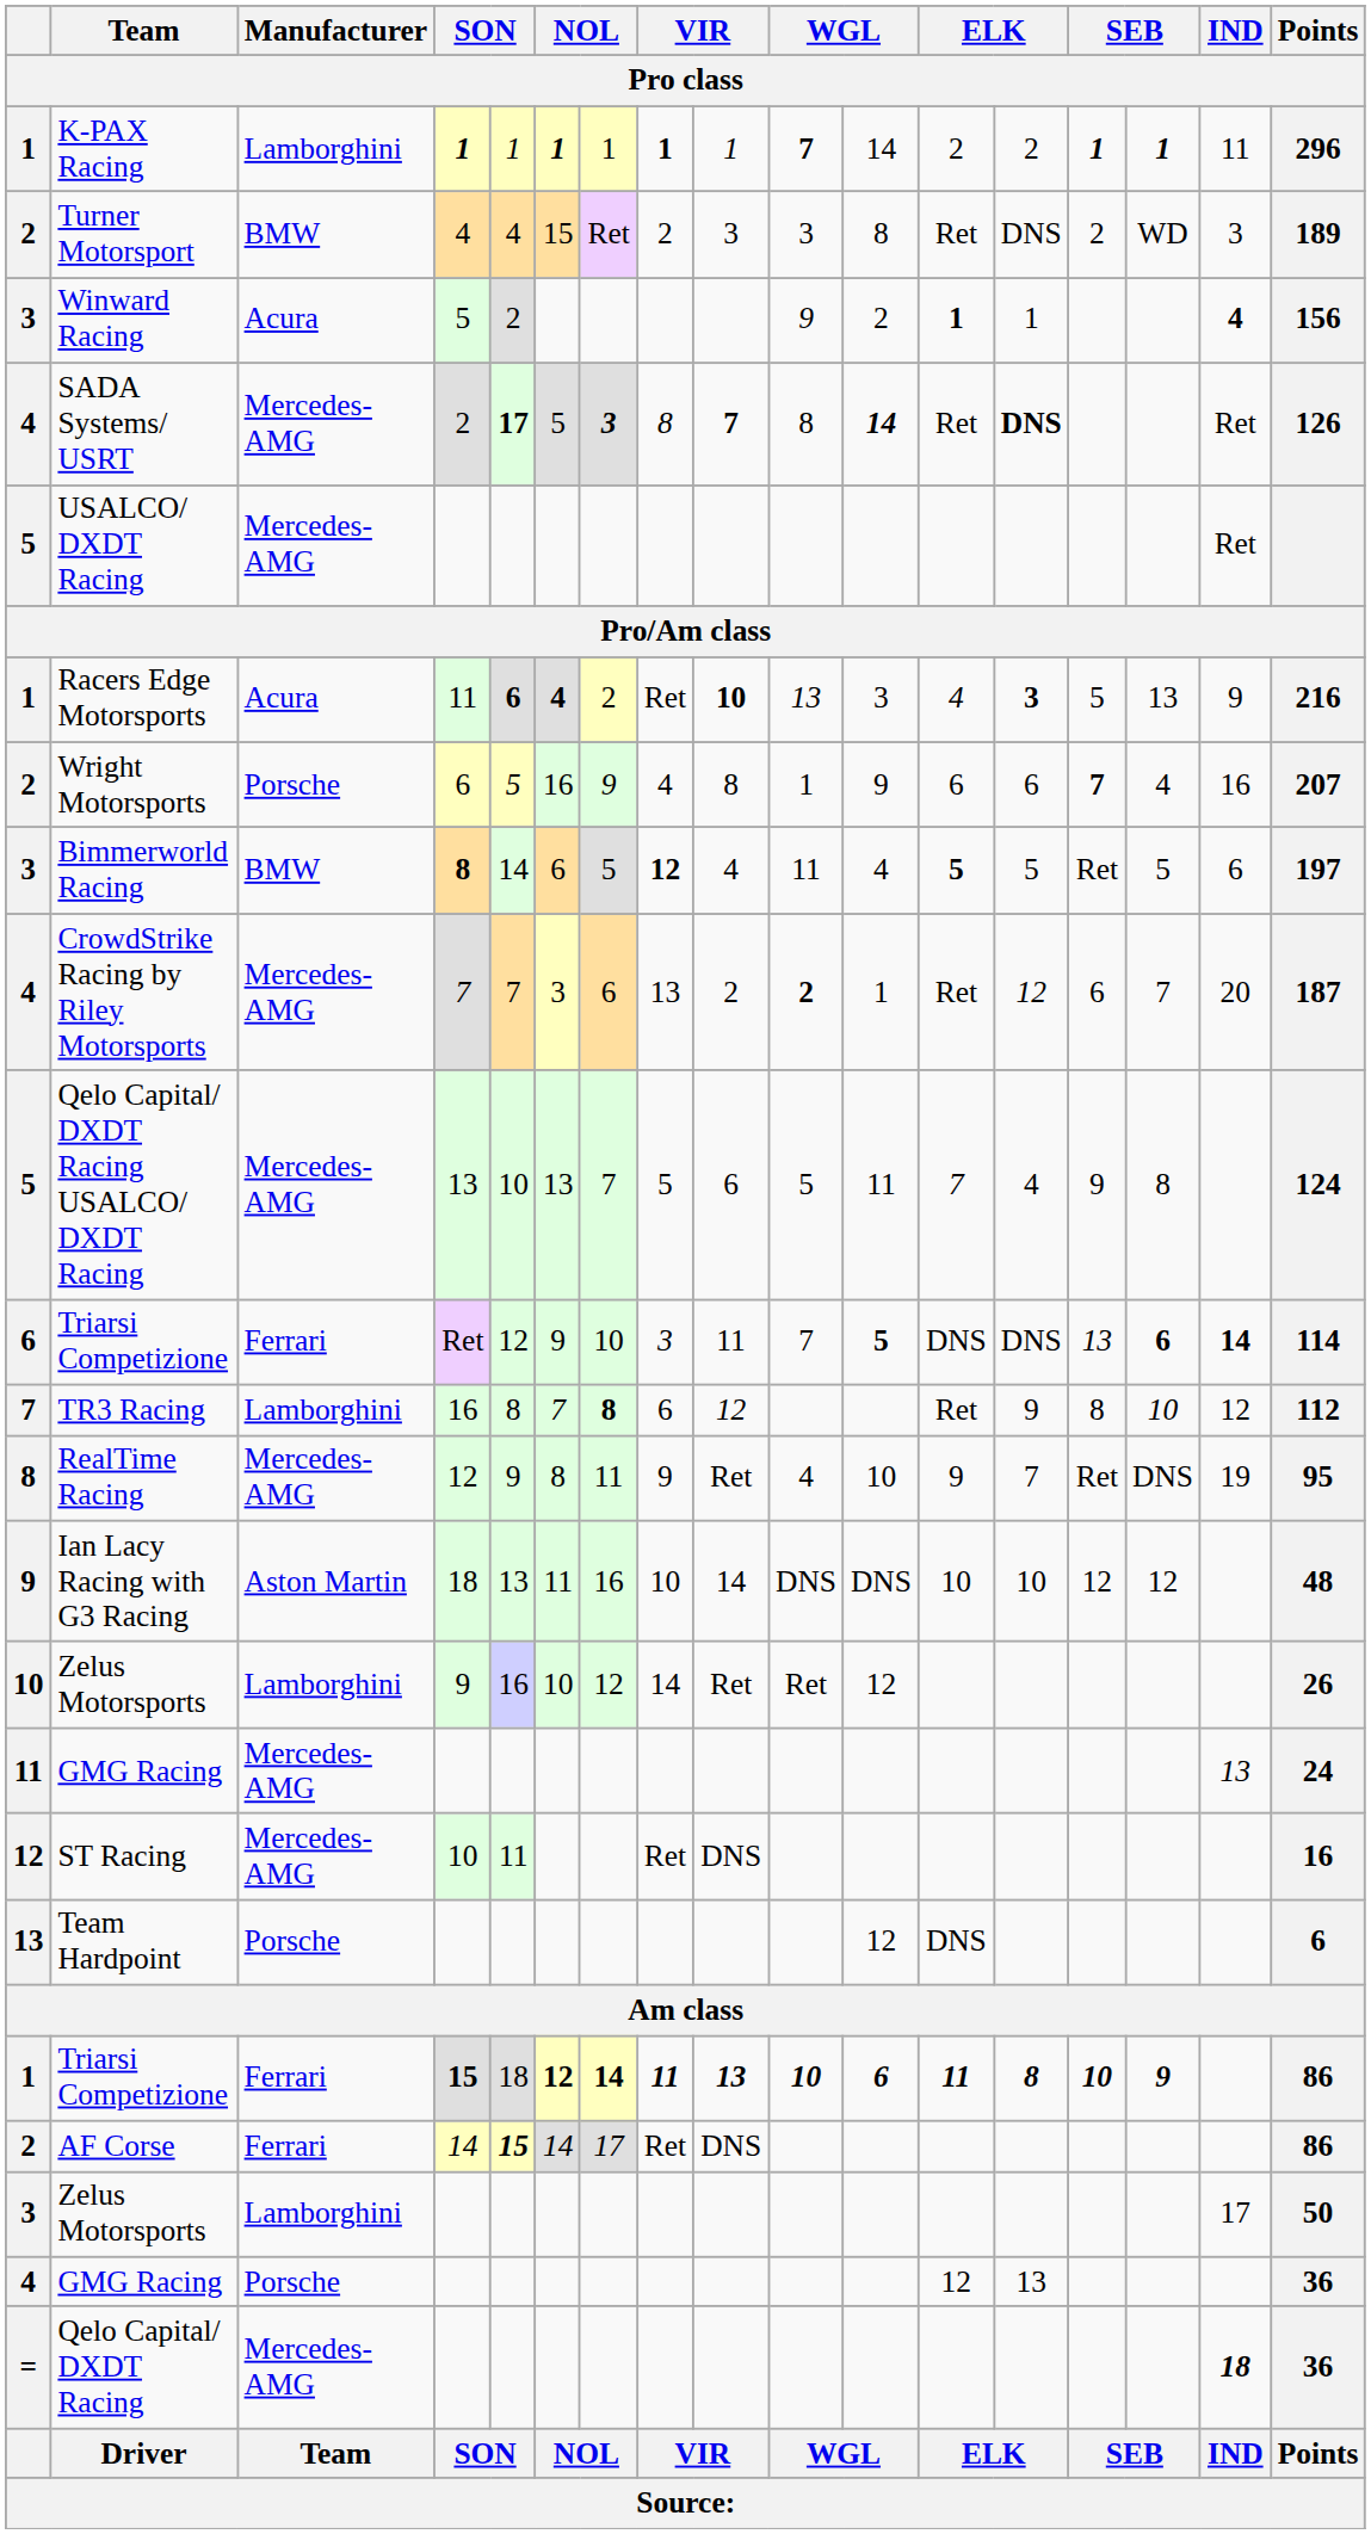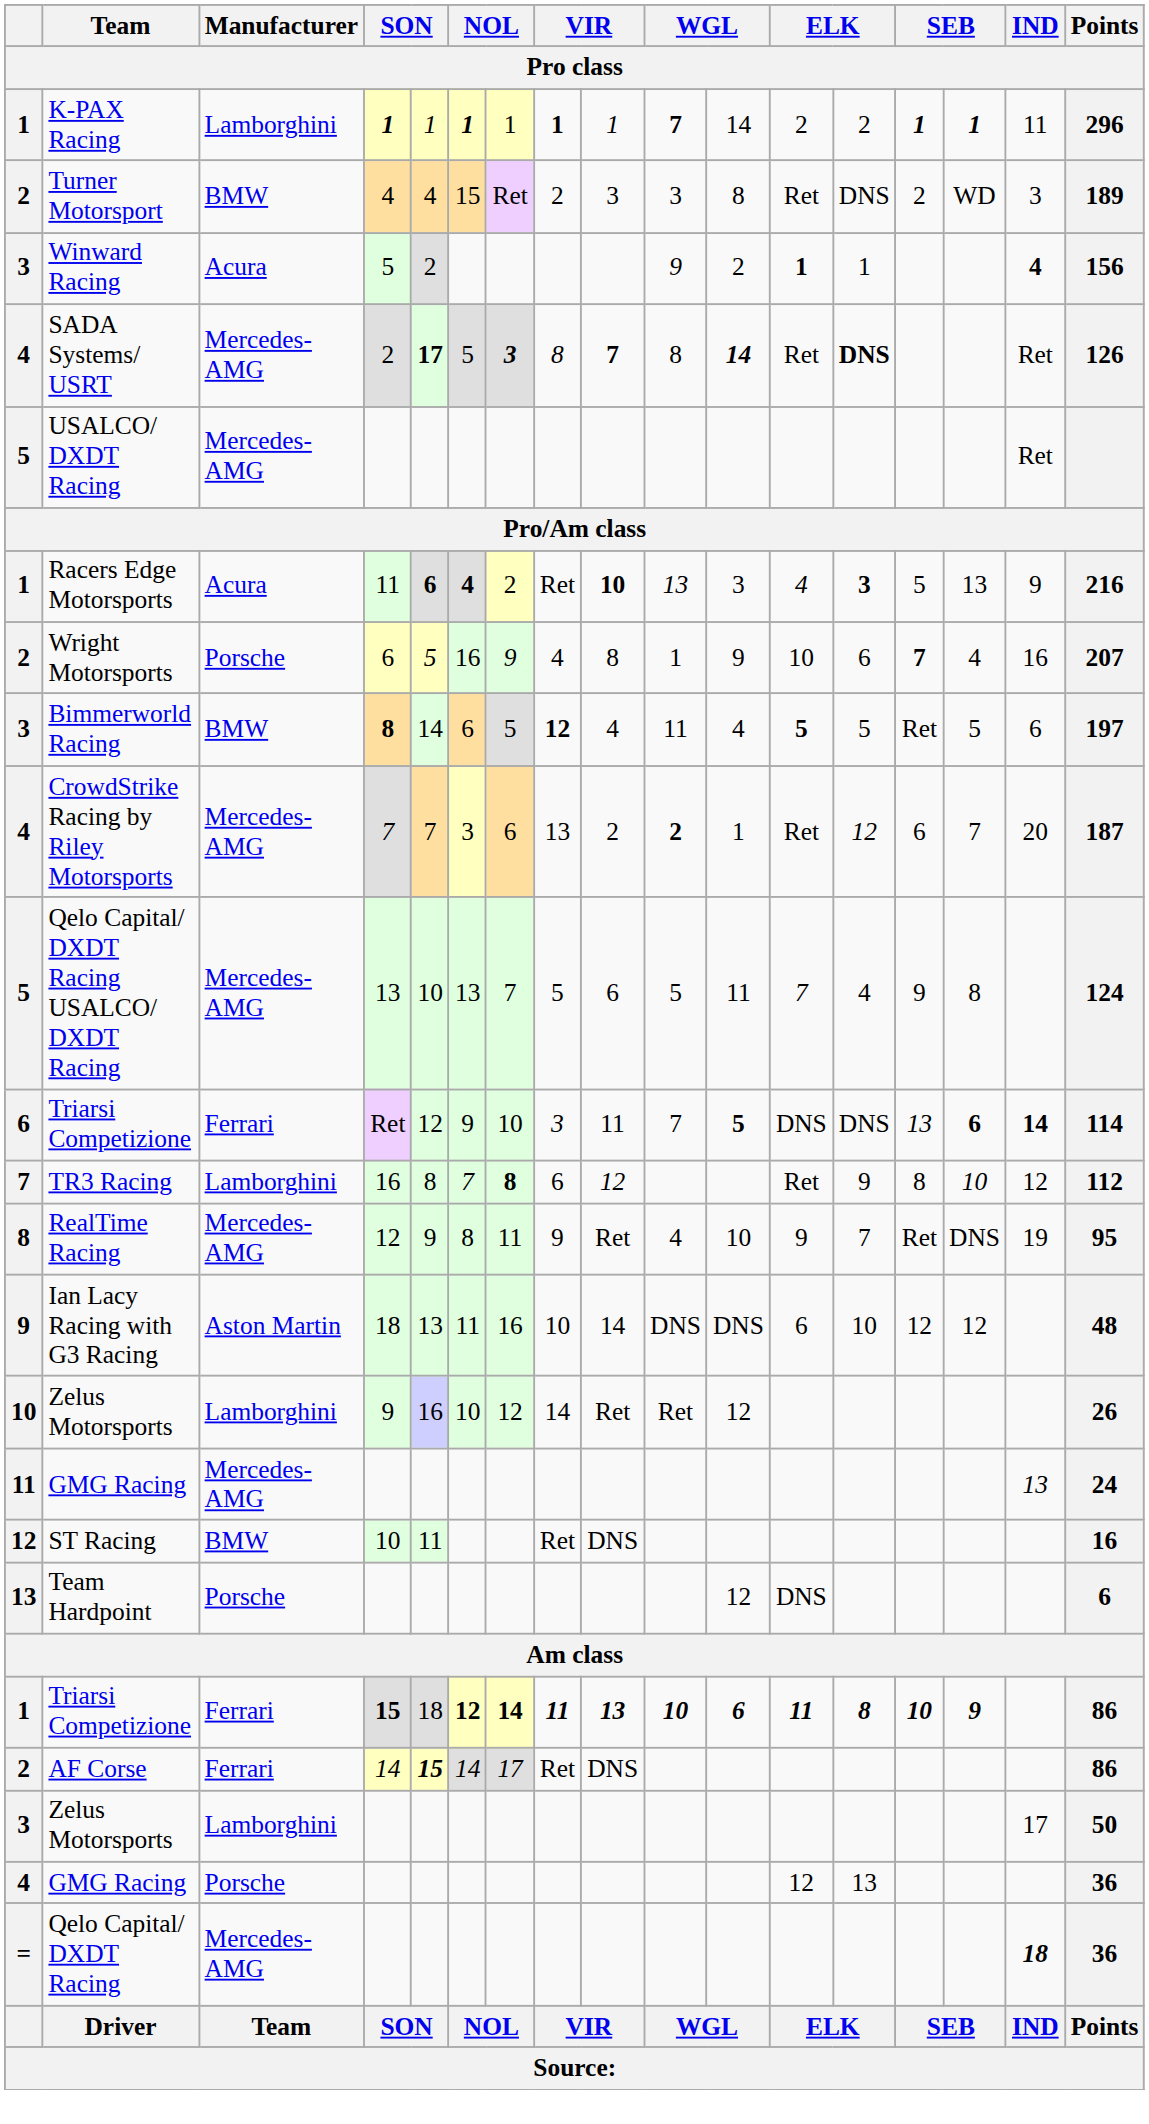 <table class="wikitable" style="font-size: 85%; text-align:center;">
 <tr>
 <th></th>
 <th>Team</th>
 <th>Manufacturer</th>
 <th colspan=2><a href='#'>SON</a></th>
 <th colspan=2><a href='#'>NOL</a></th>
 <th colspan=2><a href='#'>VIR</a></th>
 <th colspan=2><a href='#'>WGL</a></th>
 <th colspan=2><a href='#'>ELK</a></th>
 <th colspan=2><a href='#'>SEB</a></th>
 <th><a href='#'>IND</a></th>
 <th>Points</th>
 </tr>
 <tr>
 <th colspan=17>Pro class</th>
 </tr>
 <tr>
 <th>1</th>
 <td align=left> <a href='#'>K-PAX Racing</a></td>
 <td align=left> <a href='#'>Lamborghini</a></td>
 <td style="background:#FFFFBF;"><strong><em>1</em></strong></td>
 <td style="background:#FFFFBF;"><em>1</em></td>
 <td style="background:#FFFFBF;"><strong><em>1</em></strong></td>
 <td style="background:#FFFFBF;">1</td>
 <td><strong>1</strong></td>
 <td><em>1</em></td>
 <td><strong>7</strong></td>
 <td>14</td>
 <td>2</td>
 <td>2</td>
 <td><strong><em>1</em></strong></td>
 <td><strong><em>1</em></strong></td>
 <td>11</td>
 <th>296</th>
 </tr>
 <tr>
 <th>2</th>
 <td align="left"> <a href='#'>Turner Motorsport</a></td>
 <td align="left"> <a href='#'>BMW</a></td>
 <td style="background:#FFDF9F;">4</td>
 <td style="background:#FFDF9F;">4</td>
 <td style="background:#FFDF9F;">15</td>
 <td style="background:#EFCFFF;">Ret</td>
 <td>2</td>
 <td>3</td>
 <td>3</td>
 <td>8</td>
 <td>Ret</td>
 <td>DNS</td>
 <td>2</td>
 <td>WD</td>
 <td>3</td>
 <th>189</th>
 </tr>
 <tr>
 <th>3</th>
 <td align="left"> <a href='#'>Winward Racing</a></td>
 <td align="left"> <a href='#'>Acura</a></td>
 <td style="background:#DFFFDF;">5</td>
 <td style="background:#DFDFDF;">2</td>
 <td></td>
 <td></td>
 <td></td>
 <td></td>
 <td><em>9</em></td>
 <td>2</td>
 <td><strong>1</strong></td>
 <td>1</td>
 <td></td>
 <td></td>
 <td><strong>4</strong></td>
 <th>156</th>
 </tr>
 <tr>
 <th>4</th>
 <td align="left"> SADA Systems/ <a href='#'>USRT</a></td>
 <td align="left"> <a href='#'>Mercedes-AMG</a></td>
 <td style="background:#DFDFDF;">2</td>
 <td style="background:#DFFFDF;"><strong>17</strong></td>
 <td style="background:#DFDFDF;">5</td>
 <td style="background:#DFDFDF;"><strong><em>3</em></strong></td>
 <td><em>8</em></td>
 <td><strong>7</strong></td>
 <td>8</td>
 <td><strong><em>14</em></strong></td>
 <td>Ret</td>
 <td><strong>DNS</strong></td>
 <td></td>
 <td></td>
 <td>Ret</td>
 <th>126</th>
 </tr>
 <tr>
 <th>5</th>
 <td align=left> USALCO/ <a href='#'>DXDT Racing</a></td>
 <td align=left> <a href='#'>Mercedes-AMG</a></td>
 <td></td>
 <td></td>
 <td></td>
 <td></td>
 <td></td>
 <td></td>
 <td></td>
 <td></td>
 <td></td>
 <td></td>
 <td></td>
 <td></td>
 <td>Ret</td>
 <th></th>
 </tr>
 <tr>
 <th colspan="17">Pro/Am class</th>
 </tr>
 <tr>
 <th>1</th>
 <td align=left> Racers Edge Motorsports</td>
 <td align=left> <a href='#'>Acura</a></td>
 <td style="background:#DFFFDF;">11</td>
 <td style="background:#DFDFDF;"><strong>6</strong></td>
 <td style="background:#DFDFDF;"><strong>4</strong></td>
 <td style="background:#FFFFBF;">2</td>
 <td>Ret</td>
 <td><strong>10</strong></td>
 <td><em>13</em></td>
 <td>3</td>
 <td><em>4</em></td>
 <td><strong>3</strong></td>
 <td>5</td>
 <td>13</td>
 <td>9</td>
 <th>216</th>
 </tr>
 <tr>
 <th>2</th>
 <td align=left> Wright Motorsports</td>
 <td align=left> <a href='#'>Porsche</a></td>
 <td style="background:#FFFFBF;">6</td>
 <td style="background:#FFFFBF;"><em>5</em></td>
 <td style="background:#DFFFDF;">16</td>
 <td style="background:#DFFFDF;"><em>9</em></td>
 <td>4</td>
 <td>8</td>
 <td>1</td>
 <td>9</td>
-<td>6</td>
+<td>10</td>
 <td>6</td>
 <td><strong>7</strong></td>
 <td>4</td>
 <td>16</td>
 <th>207</th>
 </tr>
 <tr>
 <th>3</th>
 <td align=left> <a href='#'>Bimmerworld Racing</a></td>
 <td align=left> <a href='#'>BMW</a></td>
 <td style="background:#FFDF9F;"><strong>8</strong></td>
 <td style="background:#DFFFDF;">14</td>
 <td style="background:#FFDF9F;">6</td>
 <td style="background:#DFDFDF;">5</td>
 <td><strong>12</strong></td>
 <td>4</td>
 <td>11</td>
 <td>4</td>
 <td><strong>5</strong></td>
 <td>5</td>
 <td>Ret</td>
 <td>5</td>
 <td>6</td>
 <th>197</th>
 </tr>
 <tr>
 <th>4</th>
 <td align="left"> <a href='#'>CrowdStrike</a> Racing by <a href='#'>Riley Motorsports</a></td>
 <td align="left"> <a href='#'>Mercedes-AMG</a></td>
 <td style="background:#DFDFDF;"><em>7</em></td>
 <td style="background:#FFDF9F;">7</td>
 <td style="background:#FFFFBF;">3</td>
 <td style="background:#FFDF9F;">6</td>
 <td>13</td>
 <td>2</td>
 <td><strong>2</strong></td>
 <td>1</td>
 <td>Ret</td>
 <td><em>12</em></td>
 <td>6</td>
 <td>7</td>
 <td>20</td>
 <th>187</th>
 </tr>
 <tr>
 <th>5</th>
 <td align="left"> Qelo Capital/ <a href='#'>DXDT Racing</a><br> USALCO/ <a href='#'>DXDT Racing</a></td>
 <td align="left"> <a href='#'>Mercedes-AMG</a></td>
 <td style="background:#DFFFDF;">13</td>
 <td style="background:#DFFFDF;">10</td>
 <td style="background:#DFFFDF;">13</td>
 <td style="background:#DFFFDF;">7</td>
 <td>5</td>
 <td>6</td>
 <td>5</td>
 <td>11</td>
 <td><em>7</em></td>
 <td>4</td>
 <td>9</td>
 <td>8</td>
 <td></td>
 <th>124</th>
 </tr>
 <tr>
 <th>6</th>
 <td align="left"> <a href='#'>Triarsi Competizione</a></td>
 <td align="left"> <a href='#'>Ferrari</a></td>
 <td style="background:#EFCFFF;">Ret</td>
 <td style="background:#DFFFDF;">12</td>
 <td style="background:#DFFFDF;">9</td>
 <td style="background:#DFFFDF;">10</td>
 <td><em>3</em></td>
 <td>11</td>
 <td>7</td>
 <td><strong>5</strong></td>
 <td>DNS</td>
 <td>DNS</td>
 <td><em>13</em></td>
 <td><strong>6</strong></td>
 <td><strong>14</strong></td>
 <th>114</th>
 </tr>
 <tr>
 <th>7</th>
 <td align="left"> <a href='#'>TR3 Racing</a></td>
 <td align="left"> <a href='#'>Lamborghini</a></td>
 <td style="background:#DFFFDF;">16</td>
 <td style="background:#DFFFDF;">8</td>
 <td style="background:#DFFFDF;"><em>7</em></td>
 <td style="background:#DFFFDF;"><strong>8</strong></td>
 <td>6</td>
 <td><em>12</em></td>
 <td></td>
 <td></td>
 <td>Ret</td>
 <td>9</td>
 <td>8</td>
 <td><em>10</em></td>
 <td>12</td>
 <th>112</th>
 </tr>
 <tr>
 <th>8</th>
 <td align="left"> <a href='#'>RealTime Racing</a></td>
 <td align="left"> <a href='#'>Mercedes-AMG</a></td>
 <td style="background:#DFFFDF;">12</td>
 <td style="background:#DFFFDF;">9</td>
 <td style="background:#DFFFDF;">8</td>
 <td style="background:#DFFFDF;">11</td>
 <td>9</td>
 <td>Ret</td>
 <td>4</td>
 <td>10</td>
 <td>9</td>
 <td>7</td>
 <td>Ret</td>
 <td>DNS</td>
 <td>19</td>
 <th>95</th>
 </tr>
 <tr>
 <th>9</th>
 <td align="left"> Ian Lacy Racing with G3 Racing</td>
 <td align="left"> <a href='#'>Aston Martin</a></td>
 <td style="background:#DFFFDF;">18</td>
 <td style="background:#DFFFDF;">13</td>
 <td style="background:#DFFFDF;">11</td>
 <td style="background:#DFFFDF;">16</td>
 <td>10</td>
 <td>14</td>
 <td>DNS</td>
 <td>DNS</td>
-<td>10</td>
+<td>6</td>
 <td>10</td>
 <td>12</td>
 <td>12</td>
 <td></td>
 <th>48</th>
 </tr>
 <tr>
 <th>10</th>
 <td align="left"> Zelus Motorsports</td>
 <td align="left"> <a href='#'>Lamborghini</a></td>
 <td style="background:#DFFFDF;">9</td>
 <td style="background:#CFCFFF;">16</td>
 <td style="background:#DFFFDF;">10</td>
 <td style="background:#DFFFDF;">12</td>
 <td>14</td>
 <td>Ret</td>
 <td>Ret</td>
 <td>12</td>
 <td></td>
 <td></td>
 <td></td>
 <td></td>
 <td></td>
 <th>26</th>
 </tr>
 <tr>
 <th>11</th>
 <td align=left> <a href='#'>GMG Racing</a></td>
 <td align="left"> <a href='#'>Mercedes-AMG</a></td>
 <td></td>
 <td></td>
 <td></td>
 <td></td>
 <td></td>
 <td></td>
 <td></td>
 <td></td>
 <td></td>
 <td></td>
 <td></td>
 <td></td>
 <td><em>13</em></td>
 <th>24</th>
 </tr>
 <tr>
 <th>12</th>
 <td align="left"> ST Racing</td>
-<td align="left"> <a href='#'>Mercedes-AMG</a></td>
+<td align="left"> <a href='#'>BMW</a></td>
 <td style="background:#DFFFDF;">10</td>
 <td style="background:#DFFFDF;">11</td>
 <td></td>
 <td></td>
 <td>Ret</td>
 <td>DNS</td>
 <td></td>
 <td></td>
 <td></td>
 <td></td>
 <td></td>
 <td></td>
 <td></td>
 <th>16</th>
 </tr>
 <tr>
 <th>13</th>
 <td align=left> Team Hardpoint</td>
 <td align=left> <a href='#'>Porsche</a></td>
 <td></td>
 <td></td>
 <td></td>
 <td></td>
 <td></td>
 <td></td>
 <td></td>
 <td>12</td>
 <td>DNS</td>
 <td></td>
 <td></td>
 <td></td>
 <td></td>
 <th>6</th>
 </tr>
 <tr>
 <th colspan=17>Am class</th>
 </tr>
 <tr>
 <th>1</th>
 <td align="left"> <a href='#'>Triarsi Competizione</a></td>
 <td align="left"> <a href='#'>Ferrari</a></td>
 <td style="background:#DFDFDF;"><strong>15</strong></td>
 <td style="background:#DFDFDF;">18</td>
 <td style="background:#FFFFBF;"><strong>12</strong></td>
 <td style="background:#FFFFBF;"><strong>14</strong></td>
 <td><strong><em>11</em></strong></td>
 <td><strong><em>13</em></strong></td>
 <td><strong><em>10</em></strong></td>
 <td><strong><em>6</em></strong></td>
 <td><strong><em>11</em></strong></td>
 <td><strong><em>8</em></strong></td>
 <td><strong><em>10</em></strong></td>
 <td><strong><em>9</em></strong></td>
 <td></td>
 <th>86</th>
 </tr>
 <tr>
 <th>2</th>
 <td align="left"> <a href='#'>AF Corse</a></td>
 <td align="left"> <a href='#'>Ferrari</a></td>
 <td style="background:#FFFFBF;"><em>14</em></td>
 <td style="background:#FFFFBF;"><strong><em>15</em></strong></td>
 <td style="background:#DFDFDF;"><em>14</em></td>
 <td style="background:#DFDFDF;"><em>17</em></td>
 <td>Ret</td>
 <td>DNS</td>
 <td></td>
 <td></td>
 <td></td>
 <td></td>
 <td></td>
 <td></td>
 <td></td>
 <th>86</th>
 </tr>
 <tr>
 <th>3</th>
 <td align=left> Zelus Motorsports</td>
 <td align=left> <a href='#'>Lamborghini</a></td>
 <td></td>
 <td></td>
 <td></td>
 <td></td>
 <td></td>
 <td></td>
 <td></td>
 <td></td>
 <td></td>
 <td></td>
 <td></td>
 <td></td>
 <td>17</td>
 <th>50</th>
 </tr>
 <tr>
 <th>4</th>
 <td align=left> <a href='#'>GMG Racing</a></td>
 <td align=left> <a href='#'>Porsche</a></td>
 <td></td>
 <td></td>
 <td></td>
 <td></td>
 <td></td>
 <td></td>
 <td></td>
 <td></td>
 <td>12</td>
 <td>13</td>
 <td></td>
 <td></td>
 <td></td>
 <th>36</th>
 </tr>
 <tr>
 <th>=</th>
 <td align=left> Qelo Capital/ <a href='#'>DXDT Racing</a></td>
 <td align=left> <a href='#'>Mercedes-AMG</a></td>
 <td></td>
 <td></td>
 <td></td>
 <td></td>
 <td></td>
 <td></td>
 <td></td>
 <td></td>
 <td></td>
 <td></td>
 <td></td>
 <td></td>
 <td><strong><em>18</em></strong></td>
 <th>36</th>
 </tr>
 <tr>
 <th></th>
 <th>Driver</th>
 <th>Team</th>
 <th colspan=2><a href='#'>SON</a></th>
 <th colspan=2><a href='#'>NOL</a></th>
 <th colspan=2><a href='#'>VIR</a></th>
 <th colspan=2><a href='#'>WGL</a></th>
 <th colspan=2><a href='#'>ELK</a></th>
 <th colspan=2><a href='#'>SEB</a></th>
 <th><a href='#'>IND</a></th>
 <th>Points</th>
 </tr>
 <tr>
 <th colspan="17">Source: </th>
 </tr>
 <tr>
 </tr>
 </table>
